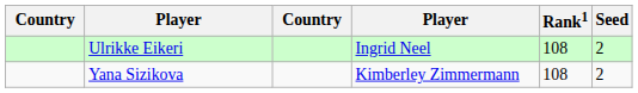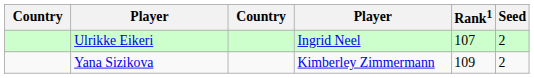 <table class="sortable wikitable">
 <tr>
 <th width="70">Country</th>
 <th width="175">Player</th>
 <th width="70">Country</th>
 <th width="175">Player</th>
 <th>Rank<sup>1</sup></th>
 <th>Seed</th>
 </tr>
 <tr style="background:#cfc;">
 <td></td>
 <td><a href='#'>Ulrikke Eikeri</a></td>
 <td></td>
 <td><a href='#'>Ingrid Neel</a></td>
-<td>108</td>
+<td>107</td>
 <td>2</td>
 </tr>
 <tr>
 <td></td>
 <td><a href='#'>Yana Sizikova</a></td>
 <td></td>
 <td><a href='#'>Kimberley Zimmermann</a></td>
-<td>108</td>
+<td>109</td>
 <td>2</td>
 </tr>
 </table>
